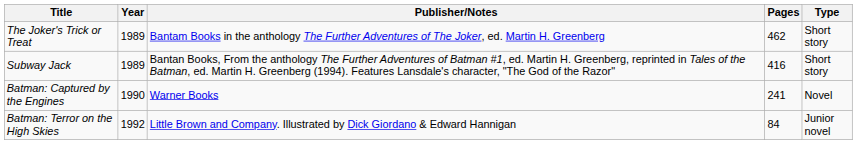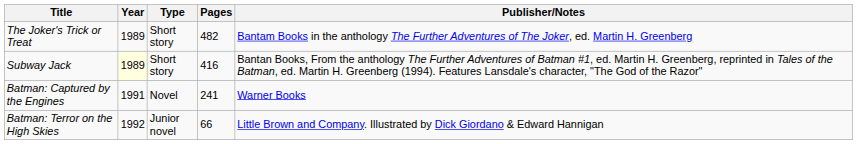 <table class="wikitable sortable">
 <tr>
 <th>Title</th>
 <th>Year</th>
+<th>Type</th>
+<th>Pages</th>
 <th>Publisher/Notes</th>
-<th>Pages</th>
-<th>Type</th>
 </tr>
 <tr>
 <td><em>The Joker's Trick or Treat</em></td>
 <td>1989</td>
+<td>Short story</td>
+<td>482</td>
 <td><a href='#'>Bantam Books</a> in the anthology <em><a href='#'>The Further Adventures of The Joker</a></em>, ed. <a href='#'>Martin H. Greenberg</a></td>
-<td>462</td>
-<td>Short story</td>
 </tr>
 <tr>
 <td><em>Subway Jack</em></td>
-<td>1989</td>
+<td style="background: lightyellow;">1989</td>
+<td>Short story</td>
+<td>416</td>
 <td>Bantan Books, From the anthology <em>The Further Adventures of Batman #1</em>, ed. Martin H. Greenberg, reprinted in <em>Tales of the Batman</em>, ed. Martin H. Greenberg (1994). Features Lansdale's character, "The God of the Razor"</td>
-<td>416</td>
-<td>Short story</td>
 </tr>
 <tr>
 <td><em>Batman: Captured by the Engines</em></td>
-<td>1990</td>
+<td>1991</td>
+<td>Novel</td>
+<td>241</td>
 <td><a href='#'>Warner Books</a></td>
-<td>241</td>
-<td>Novel</td>
 </tr>
 <tr>
 <td><em>Batman: Terror on the High Skies</em></td>
 <td>1992</td>
+<td>Junior novel</td>
+<td>66</td>
 <td><a href='#'>Little Brown and Company</a>. Illustrated by <a href='#'>Dick Giordano</a> & Edward Hannigan</td>
-<td>84</td>
-<td>Junior novel</td>
 </tr>
 </table>
